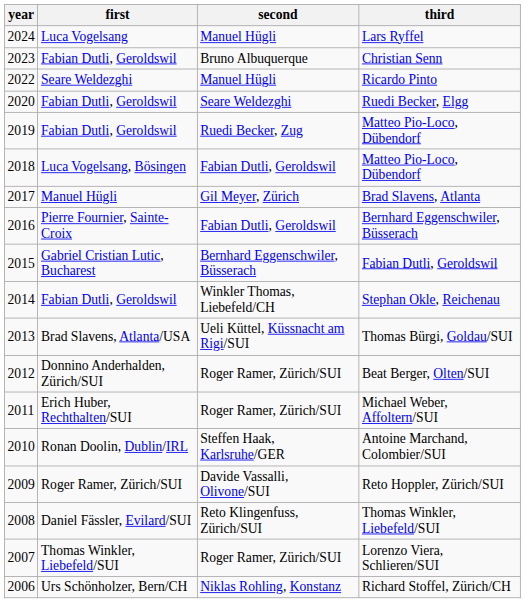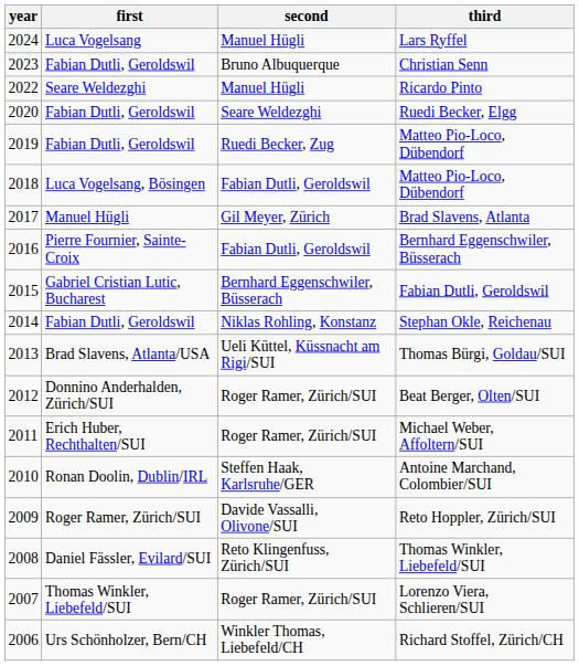 <table class=wikitable>
 <tr>
 <th>year</th>
 <th>first</th>
 <th>second</th>
 <th>third</th>
 </tr>
 <tr>
 <td>2024</td>
 <td> <a href='#'>Luca Vogelsang</a></td>
 <td> <a href='#'>Manuel Hügli</a></td>
 <td> <a href='#'>Lars Ryffel</a></td>
 </tr>
 <tr>
 <td>2023</td>
 <td> <a href='#'>Fabian Dutli</a>, <a href='#'>Geroldswil</a></td>
 <td> Bruno Albuquerque</td>
 <td> <a href='#'>Christian Senn</a></td>
 </tr>
 <tr>
 <td>2022</td>
 <td> <a href='#'>Seare Weldezghi</a></td>
 <td> <a href='#'>Manuel Hügli</a></td>
 <td> <a href='#'>Ricardo Pinto</a></td>
 </tr>
 <tr>
 <td>2020</td>
 <td> <a href='#'>Fabian Dutli</a>, <a href='#'>Geroldswil</a></td>
 <td> <a href='#'>Seare Weldezghi</a></td>
 <td> <a href='#'>Ruedi Becker</a>, <a href='#'>Elgg</a></td>
 </tr>
 <tr>
 <td>2019</td>
 <td> <a href='#'>Fabian Dutli</a>, <a href='#'>Geroldswil</a></td>
 <td> <a href='#'>Ruedi Becker</a>, <a href='#'>Zug</a></td>
 <td> <a href='#'>Matteo Pio-Loco</a>, <a href='#'>Dübendorf</a></td>
 </tr>
 <tr>
 <td>2018</td>
 <td> <a href='#'>Luca Vogelsang</a>, <a href='#'>Bösingen</a></td>
 <td> <a href='#'>Fabian Dutli</a>, <a href='#'>Geroldswil</a></td>
 <td> <a href='#'>Matteo Pio-Loco</a>, <a href='#'>Dübendorf</a></td>
 </tr>
 <tr>
 <td>2017</td>
 <td> <a href='#'>Manuel Hügli</a></td>
 <td> <a href='#'>Gil Meyer</a>, <a href='#'>Zürich</a></td>
 <td> <a href='#'>Brad Slavens</a>, <a href='#'>Atlanta</a></td>
 </tr>
 <tr>
 <td>2016</td>
 <td> <a href='#'>Pierre Fournier</a>, <a href='#'>Sainte-Croix</a></td>
 <td> <a href='#'>Fabian Dutli</a>, <a href='#'>Geroldswil</a></td>
 <td> <a href='#'>Bernhard Eggenschwiler</a>, <a href='#'>Büsserach</a></td>
 </tr>
 <tr>
 <td>2015</td>
 <td> <a href='#'>Gabriel Cristian Lutic</a>, <a href='#'>Bucharest</a></td>
 <td> <a href='#'>Bernhard Eggenschwiler</a>, <a href='#'>Büsserach</a></td>
 <td> <a href='#'>Fabian Dutli</a>, <a href='#'>Geroldswil</a></td>
 </tr>
 <tr>
 <td>2014</td>
 <td> <a href='#'>Fabian Dutli</a>, <a href='#'>Geroldswil</a></td>
-<td>Winkler Thomas, Liebefeld/CH</td>
+<td> <a href='#'>Niklas Rohling</a>, <a href='#'>Konstanz</a></td>
 <td> <a href='#'>Stephan Okle</a>, <a href='#'>Reichenau</a></td>
 </tr>
 <tr>
 <td>2013</td>
 <td>Brad Slavens, <a href='#'>Atlanta</a>/USA</td>
 <td>Ueli Küttel, <a href='#'>Küssnacht am Rigi</a>/SUI</td>
 <td>Thomas Bürgi, <a href='#'>Goldau</a>/SUI</td>
 </tr>
 <tr>
 <td>2012</td>
 <td>Donnino Anderhalden, Zürich/SUI</td>
 <td>Roger Ramer, Zürich/SUI</td>
 <td>Beat Berger, <a href='#'>Olten</a>/SUI</td>
 </tr>
 <tr>
 <td>2011</td>
 <td>Erich Huber, <a href='#'>Rechthalten</a>/SUI</td>
 <td>Roger Ramer, Zürich/SUI</td>
 <td>Michael Weber, <a href='#'>Affoltern</a>/SUI</td>
 </tr>
 <tr>
 <td>2010</td>
 <td>Ronan Doolin, <a href='#'>Dublin</a>/<a href='#'>IRL</a></td>
 <td>Steffen Haak, <a href='#'>Karlsruhe</a>/GER</td>
 <td>Antoine Marchand, Colombier/SUI</td>
 </tr>
 <tr>
 <td>2009</td>
 <td>Roger Ramer, Zürich/SUI</td>
 <td>Davide Vassalli, <a href='#'>Olivone</a>/SUI</td>
 <td>Reto Hoppler, Zürich/SUI</td>
 </tr>
 <tr>
 <td>2008</td>
 <td>Daniel Fässler, <a href='#'>Evilard</a>/SUI</td>
 <td>Reto Klingenfuss, Zürich/SUI</td>
 <td>Thomas Winkler, <a href='#'>Liebefeld</a>/SUI</td>
 </tr>
 <tr>
 <td>2007</td>
 <td>Thomas Winkler, <a href='#'>Liebefeld</a>/SUI</td>
 <td>Roger Ramer, Zürich/SUI</td>
 <td>Lorenzo Viera, Schlieren/SUI</td>
 </tr>
 <tr>
 <td>2006</td>
 <td>Urs Schönholzer, Bern/CH</td>
-<td> <a href='#'>Niklas Rohling</a>, <a href='#'>Konstanz</a></td>
+<td>Winkler Thomas, Liebefeld/CH</td>
 <td>Richard Stoffel, Zürich/CH</td>
 </tr>
 </table>
